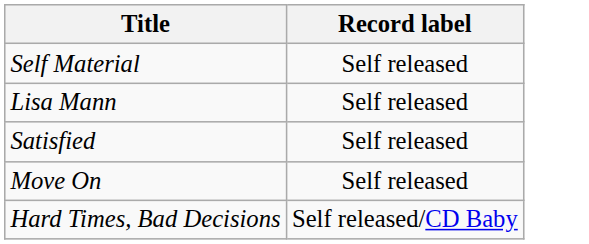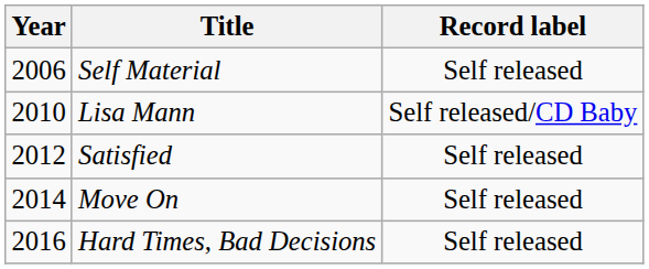 <table class="wikitable sortable">
 <tr>
+<th>Year</th>
 <th>Title</th>
 <th>Record label</th>
 </tr>
 <tr>
+<td>2006</td>
 <td><em>Self Material</em></td>
 <td style="text-align:center;">Self released</td>
 </tr>
 <tr>
+<td>2010</td>
 <td><em>Lisa Mann</em></td>
-<td style="text-align:center;">Self released</td>
+<td style="text-align:center;">Self released/<a href='#'>CD Baby</a></td>
 </tr>
 <tr>
+<td>2012</td>
 <td><em>Satisfied</em></td>
 <td style="text-align:center;">Self released</td>
 </tr>
 <tr>
+<td>2014</td>
 <td><em>Move On</em></td>
 <td style="text-align:center;">Self released</td>
 </tr>
 <tr>
+<td>2016</td>
 <td><em>Hard Times, Bad Decisions</em></td>
-<td style="text-align:center;">Self released/<a href='#'>CD Baby</a></td>
+<td style="text-align:center;">Self released</td>
 </tr>
 </table>
